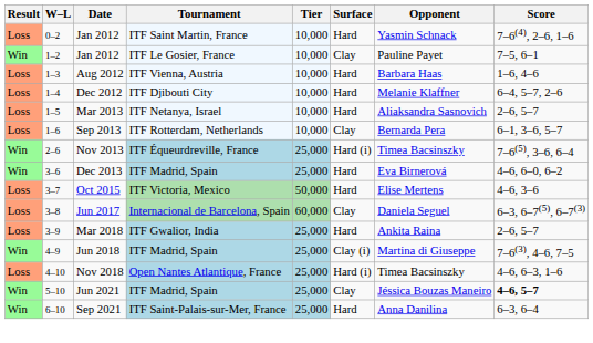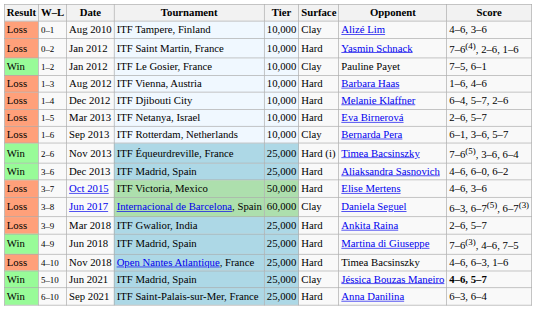 <table class="sortable wikitable">
 <tr>
 <th>Result</th>
 <th class="unsortable">W–L</th>
 <th>Date</th>
 <th>Tournament</th>
 <th>Tier</th>
 <th>Surface</th>
 <th>Opponent</th>
 <th class="unsortable">Score</th>
+</tr>
+<tr>
+<td style="background:#ffa07a;">Loss</td>
+<td><small>0–1</small></td>
+<td>Aug 2010</td>
+<td style="background:#f0f8ff;">ITF Tampere, Finland</td>
+<td style="background:#f0f8ff;">10,000</td>
+<td>Clay</td>
+<td> <a href='#'>Alizé Lim</a></td>
+<td>4–6, 3–6</td>
 </tr>
 <tr>
 <td style="background:#ffa07a;">Loss</td>
 <td><small>0–2</small></td>
 <td>Jan 2012</td>
 <td style="background:#f0f8ff;">ITF Saint Martin, France</td>
 <td style="background:#f0f8ff;">10,000</td>
 <td>Hard</td>
 <td> <a href='#'>Yasmin Schnack</a></td>
 <td>7–6<sup>(4)</sup>, 2–6, 1–6</td>
 </tr>
 <tr>
 <td style="background:#98fb98;">Win</td>
 <td><small>1–2</small></td>
 <td>Jan 2012</td>
 <td style="background:#f0f8ff;">ITF Le Gosier, France</td>
 <td style="background:#f0f8ff;">10,000</td>
 <td>Clay</td>
 <td> Pauline Payet</td>
 <td>7–5, 6–1</td>
 </tr>
 <tr>
 <td style="background:#ffa07a;">Loss</td>
 <td><small>1–3</small></td>
 <td>Aug 2012</td>
 <td style="background:#f0f8ff;">ITF Vienna, Austria</td>
 <td style="background:#f0f8ff;">10,000</td>
 <td>Hard</td>
 <td> <a href='#'>Barbara Haas</a></td>
 <td>1–6, 4–6</td>
 </tr>
 <tr>
 <td style="background:#ffa07a;">Loss</td>
 <td><small>1–4</small></td>
 <td>Dec 2012</td>
 <td style="background:#f0f8ff;">ITF Djibouti City</td>
 <td style="background:#f0f8ff;">10,000</td>
 <td>Hard</td>
 <td> <a href='#'>Melanie Klaffner</a></td>
 <td>6–4, 5–7, 2–6</td>
 </tr>
 <tr>
 <td style="background:#ffa07a;">Loss</td>
 <td><small>1–5</small></td>
 <td>Mar 2013</td>
 <td style="background:#f0f8ff;">ITF Netanya, Israel</td>
 <td style="background:#f0f8ff;">10,000</td>
 <td>Hard</td>
-<td> <a href='#'>Aliaksandra Sasnovich</a></td>
+<td> <a href='#'>Eva Birnerová</a></td>
 <td>2–6, 5–7</td>
 </tr>
 <tr>
 <td style="background:#ffa07a;">Loss</td>
 <td><small>1–6</small></td>
 <td>Sep 2013</td>
 <td style="background:#f0f8ff;">ITF Rotterdam, Netherlands</td>
 <td style="background:#f0f8ff;">10,000</td>
 <td>Clay</td>
 <td> <a href='#'>Bernarda Pera</a></td>
 <td>6–1, 3–6, 5–7</td>
 </tr>
 <tr>
 <td style="background:#98fb98;">Win</td>
 <td><small>2–6</small></td>
 <td>Nov 2013</td>
 <td style="background:lightblue;">ITF Équeurdreville, France</td>
 <td style="background:lightblue;">25,000</td>
 <td>Hard (i)</td>
 <td> <a href='#'>Timea Bacsinszky</a></td>
 <td>7–6<sup>(5)</sup>, 3–6, 6–4</td>
 </tr>
 <tr>
 <td style="background:#98fb98;">Win</td>
 <td><small>3–6</small></td>
 <td>Dec 2013</td>
 <td style="background:lightblue;">ITF Madrid, Spain</td>
 <td style="background:lightblue;">25,000</td>
 <td>Hard</td>
-<td> <a href='#'>Eva Birnerová</a></td>
+<td> <a href='#'>Aliaksandra Sasnovich</a></td>
 <td>4–6, 6–0, 6–2</td>
 </tr>
 <tr>
 <td style="background:#ffa07a;">Loss</td>
 <td><small>3–7</small></td>
 <td><a href='#'>Oct 2015</a></td>
 <td style="background:#addfad;">ITF Victoria, Mexico</td>
 <td style="background:#addfad;">50,000</td>
 <td>Hard</td>
 <td> <a href='#'>Elise Mertens</a></td>
 <td>4–6, 3–6</td>
 </tr>
 <tr>
 <td style="background:#ffa07a;">Loss</td>
 <td><small>3–8</small></td>
 <td><a href='#'>Jun 2017</a></td>
 <td style="background:#addfad;"><a href='#'>Internacional de Barcelona</a>, Spain</td>
 <td style="background:#addfad;">60,000</td>
 <td>Clay</td>
 <td> <a href='#'>Daniela Seguel</a></td>
 <td>6–3, 6–7<sup>(5)</sup>, 6–7<sup>(3)</sup></td>
 </tr>
 <tr>
 <td style="background:#ffa07a;">Loss</td>
 <td><small>3–9</small></td>
 <td>Mar 2018</td>
 <td style="background:lightblue;">ITF Gwalior, India</td>
 <td style="background:lightblue;">25,000</td>
 <td>Hard</td>
 <td> <a href='#'>Ankita Raina</a></td>
 <td>2–6, 5–7</td>
 </tr>
 <tr>
 <td style="background:#98fb98;">Win</td>
 <td><small>4–9</small></td>
 <td>Jun 2018</td>
 <td style="background:lightblue;">ITF Madrid, Spain</td>
 <td style="background:lightblue;">25,000</td>
-<td>Clay (i)</td>
+<td>Hard</td>
 <td> <a href='#'>Martina di Giuseppe</a></td>
 <td>7–6<sup>(3)</sup>, 4–6, 7–5</td>
 </tr>
 <tr>
 <td style="background:#ffa07a;">Loss</td>
 <td><small>4–10</small></td>
 <td>Nov 2018</td>
 <td style="background:lightblue;"><a href='#'>Open Nantes Atlantique</a>, France</td>
 <td style="background:lightblue;">25,000</td>
-<td>Hard (i)</td>
+<td>Hard</td>
 <td> Timea Bacsinszky</td>
 <td>4–6, 6–3, 1–6</td>
 </tr>
 <tr>
 <td style="background:#98fb98;">Win</td>
 <td><small>5–10</small></td>
 <td>Jun 2021</td>
 <td style="background:lightblue;">ITF Madrid, Spain</td>
 <td style="background:lightblue;">25,000</td>
 <td>Clay</td>
 <td> <a href='#'>Jéssica Bouzas Maneiro</a></td>
 <td><strong>4–6, 5–7</strong></td>
 </tr>
 <tr>
 <td style="background:#98fb98;">Win</td>
 <td><small>6–10</small></td>
 <td>Sep 2021</td>
 <td style="background:lightblue;">ITF Saint-Palais-sur-Mer, France</td>
 <td style="background:lightblue;">25,000</td>
 <td>Hard</td>
 <td> <a href='#'>Anna Danilina</a></td>
 <td>6–3, 6–4</td>
 </tr>
 </table>
